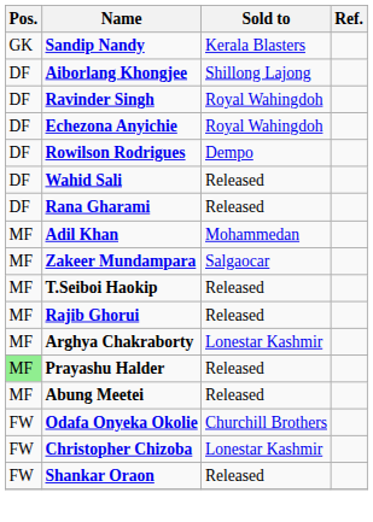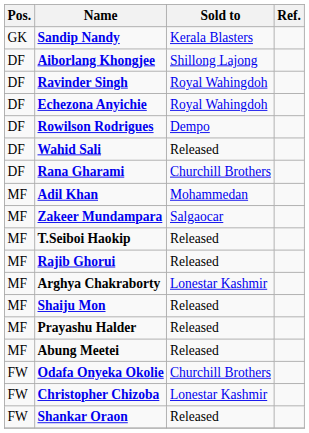 <table class="wikitable" style="text-align:left; font-size:95%">
 <tr>
 <th>Pos.</th>
 <th>Name</th>
 <th>Sold to</th>
 <th>Ref.</th>
 </tr>
 <tr>
 <td>GK</td>
 <td scope="row"> <strong><a href='#'>Sandip Nandy</a></strong></td>
 <td> <a href='#'>Kerala Blasters</a></td>
 <td></td>
 </tr>
 <tr>
 <td>DF</td>
 <td scope="row"> <strong><a href='#'>Aiborlang Khongjee</a></strong></td>
 <td> <a href='#'>Shillong Lajong</a></td>
 <td></td>
 </tr>
 <tr>
 <td>DF</td>
 <td scope="row"> <strong><a href='#'>Ravinder Singh</a></strong></td>
 <td> <a href='#'>Royal Wahingdoh</a></td>
 <td></td>
 </tr>
 <tr>
 <td>DF</td>
 <td scope="row"> <strong><a href='#'>Echezona Anyichie</a></strong></td>
 <td> <a href='#'>Royal Wahingdoh</a></td>
 <td></td>
 </tr>
 <tr>
 <td>DF</td>
 <td scope="row"> <strong><a href='#'>Rowilson Rodrigues</a></strong></td>
 <td> <a href='#'>Dempo</a></td>
 <td></td>
 </tr>
 <tr>
 <td>DF</td>
 <td scope="row"> <strong><a href='#'>Wahid Sali</a></strong></td>
 <td>Released</td>
 <td></td>
 </tr>
 <tr>
 <td>DF</td>
 <td scope="row"> <strong><a href='#'>Rana Gharami</a></strong></td>
-<td>Released</td>
+<td> <a href='#'>Churchill Brothers</a></td>
 <td></td>
 </tr>
 <tr>
 <td>MF</td>
 <td scope="row"> <strong><a href='#'>Adil Khan</a></strong></td>
 <td> <a href='#'>Mohammedan</a></td>
 <td></td>
 </tr>
 <tr>
 <td>MF</td>
 <td scope="row"> <strong><a href='#'>Zakeer Mundampara</a></strong></td>
 <td> <a href='#'>Salgaocar</a></td>
 <td></td>
 </tr>
 <tr>
 <td>MF</td>
 <td scope="row"> <strong>T.Seiboi Haokip</strong></td>
 <td>Released</td>
 <td></td>
 </tr>
 <tr>
 <td>MF</td>
 <td scope="row"> <strong><a href='#'>Rajib Ghorui</a></strong></td>
 <td>Released</td>
 <td></td>
 </tr>
 <tr>
 <td>MF</td>
 <td scope="row"> <strong>Arghya Chakraborty</strong></td>
 <td> <a href='#'>Lonestar Kashmir</a></td>
 <td></td>
 </tr>
 <tr>
-<td style="background: lightgreen;">MF</td>
+<td>MF</td>
+<td scope="row"> <strong><a href='#'>Shaiju Mon</a></strong></td>
+<td>Released</td>
+<td></td>
+</tr>
+<tr>
+<td>MF</td>
 <td scope="row"> <strong>Prayashu Halder</strong></td>
 <td>Released</td>
 <td></td>
 </tr>
 <tr>
 <td>MF</td>
 <td scope="row"> <strong>Abung Meetei</strong></td>
 <td>Released</td>
 <td></td>
 </tr>
 <tr>
 <td>FW</td>
 <td scope="row"> <strong><a href='#'>Odafa Onyeka Okolie</a></strong></td>
 <td> <a href='#'>Churchill Brothers</a></td>
 <td></td>
 </tr>
 <tr>
 <td>FW</td>
 <td scope="row"> <strong><a href='#'>Christopher Chizoba</a></strong></td>
 <td> <a href='#'>Lonestar Kashmir</a></td>
 <td></td>
 </tr>
 <tr>
 <td>FW</td>
 <td scope="row"> <strong><a href='#'>Shankar Oraon</a></strong></td>
 <td>Released</td>
 <td></td>
 </tr>
 <tr>
 </tr>
 </table>
